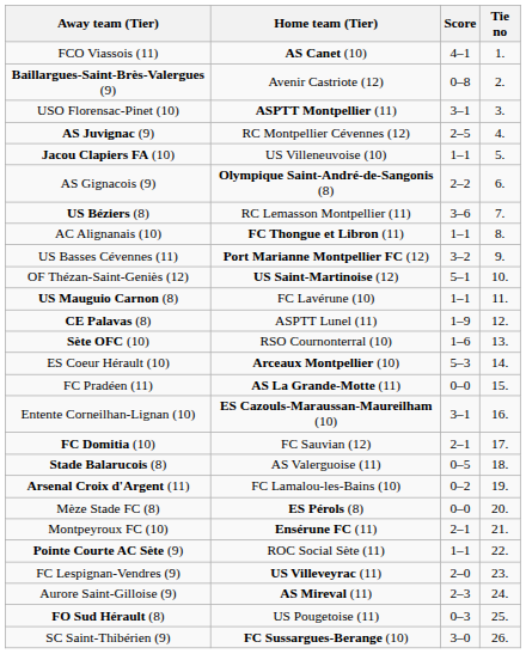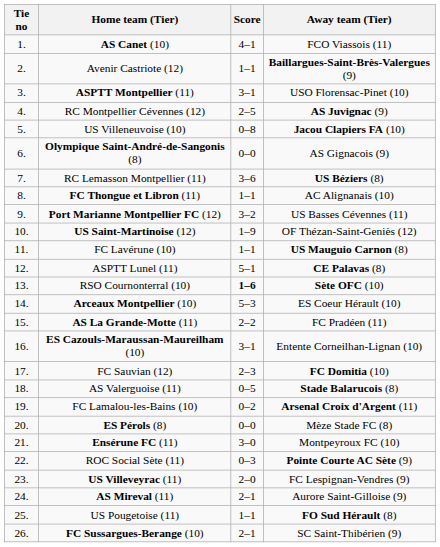 <table class="wikitable" style="text-align: center">
 <tr>
-<th>Away team (Tier)</th>
+<th>Tie no</th>
 <th>Home team (Tier)</th>
 <th>Score</th>
-<th>Tie no</th>
+<th>Away team (Tier)</th>
 </tr>
 <tr>
-<td>FCO Viassois (11)</td>
+<td>1.</td>
 <td><strong>AS Canet</strong> (10)</td>
 <td>4–1</td>
-<td>1.</td>
+<td>FCO Viassois (11)</td>
 </tr>
 <tr>
+<td>2.</td>
+<td>Avenir Castriote (12)</td>
+<td>1–1 </td>
 <td><strong>Baillargues-Saint-Brès-Valergues</strong> (9)</td>
-<td>Avenir Castriote (12)</td>
-<td>0–8</td>
-<td>2.</td>
 </tr>
 <tr>
-<td>USO Florensac-Pinet (10)</td>
+<td>3.</td>
 <td><strong>ASPTT Montpellier</strong> (11)</td>
 <td>3–1</td>
-<td>3.</td>
+<td>USO Florensac-Pinet (10)</td>
 </tr>
 <tr>
-<td><strong>AS Juvignac</strong> (9)</td>
+<td>4.</td>
 <td>RC Montpellier Cévennes (12)</td>
 <td>2–5</td>
-<td>4.</td>
+<td><strong>AS Juvignac</strong> (9)</td>
 </tr>
 <tr>
+<td>5.</td>
+<td>US Villeneuvoise (10)</td>
+<td>0–8</td>
 <td><strong>Jacou Clapiers FA</strong> (10)</td>
-<td>US Villeneuvoise (10)</td>
-<td>1–1 </td>
-<td>5.</td>
 </tr>
 <tr>
+<td>6.</td>
+<td><strong>Olympique Saint-André-de-Sangonis</strong> (8)</td>
+<td>0–0 </td>
 <td>AS Gignacois (9)</td>
-<td><strong>Olympique Saint-André-de-Sangonis</strong> (8)</td>
-<td>2–2 </td>
-<td>6.</td>
 </tr>
 <tr>
-<td><strong>US Béziers</strong> (8)</td>
+<td>7.</td>
 <td>RC Lemasson Montpellier (11)</td>
 <td>3–6</td>
-<td>7.</td>
+<td><strong>US Béziers</strong> (8)</td>
 </tr>
 <tr>
-<td>AC Alignanais (10)</td>
+<td>8.</td>
 <td><strong>FC Thongue et Libron</strong> (11)</td>
 <td>1–1 </td>
-<td>8.</td>
+<td>AC Alignanais (10)</td>
 </tr>
 <tr>
-<td>US Basses Cévennes (11)</td>
+<td>9.</td>
 <td><strong>Port Marianne Montpellier FC</strong> (12)</td>
 <td>3–2</td>
-<td>9.</td>
+<td>US Basses Cévennes (11)</td>
 </tr>
 <tr>
+<td>10.</td>
+<td><strong>US Saint-Martinoise</strong> (12)</td>
+<td>1–9</td>
 <td>OF Thézan-Saint-Geniès (12)</td>
-<td><strong>US Saint-Martinoise</strong> (12)</td>
-<td>5–1</td>
-<td>10.</td>
 </tr>
 <tr>
-<td><strong>US Mauguio Carnon</strong> (8)</td>
+<td>11.</td>
 <td>FC Lavérune (10)</td>
 <td>1–1 </td>
-<td>11.</td>
+<td><strong>US Mauguio Carnon</strong> (8)</td>
 </tr>
 <tr>
+<td>12.</td>
+<td>ASPTT Lunel (11)</td>
+<td>5–1</td>
 <td><strong>CE Palavas</strong> (8)</td>
-<td>ASPTT Lunel (11)</td>
-<td>1–9</td>
-<td>12.</td>
 </tr>
 <tr>
+<td>13.</td>
+<td>RSO Cournonterral (10)</td>
+<td><strong>1–6</strong></td>
 <td><strong>Sète OFC</strong> (10)</td>
-<td>RSO Cournonterral (10)</td>
-<td>1–6</td>
-<td>13.</td>
 </tr>
 <tr>
-<td>ES Coeur Hérault (10)</td>
+<td>14.</td>
 <td><strong>Arceaux Montpellier</strong> (10)</td>
 <td>5–3</td>
-<td>14.</td>
+<td>ES Coeur Hérault (10)</td>
 </tr>
 <tr>
+<td>15.</td>
+<td><strong>AS La Grande-Motte</strong> (11)</td>
+<td>2–2 </td>
 <td>FC Pradéen (11)</td>
-<td><strong>AS La Grande-Motte</strong> (11)</td>
-<td>0–0 </td>
-<td>15.</td>
 </tr>
 <tr>
-<td>Entente Corneilhan-Lignan (10)</td>
+<td>16.</td>
 <td><strong>ES Cazouls-Maraussan-Maureilham</strong> (10)</td>
 <td>3–1</td>
-<td>16.</td>
+<td>Entente Corneilhan-Lignan (10)</td>
 </tr>
 <tr>
+<td>17.</td>
+<td>FC Sauvian (12)</td>
+<td>2–3</td>
 <td><strong>FC Domitia</strong> (10)</td>
-<td>FC Sauvian (12)</td>
-<td>2–1</td>
-<td>17.</td>
 </tr>
 <tr>
-<td><strong>Stade Balarucois</strong> (8)</td>
+<td>18.</td>
 <td>AS Valerguoise (11)</td>
 <td>0–5</td>
-<td>18.</td>
+<td><strong>Stade Balarucois</strong> (8)</td>
 </tr>
 <tr>
-<td><strong>Arsenal Croix d'Argent</strong> (11)</td>
+<td>19.</td>
 <td>FC Lamalou-les-Bains (10)</td>
 <td>0–2</td>
-<td>19.</td>
+<td><strong>Arsenal Croix d'Argent</strong> (11)</td>
 </tr>
 <tr>
-<td>Mèze Stade FC (8)</td>
+<td>20.</td>
 <td><strong>ES Pérols</strong> (8)</td>
 <td>0–0 </td>
-<td>20.</td>
+<td>Mèze Stade FC (8)</td>
 </tr>
 <tr>
+<td>21.</td>
+<td><strong>Ensérune FC</strong> (11)</td>
+<td>3–0</td>
 <td>Montpeyroux FC (10)</td>
-<td><strong>Ensérune FC</strong> (11)</td>
-<td>2–1</td>
-<td>21.</td>
 </tr>
 <tr>
+<td>22.</td>
+<td>ROC Social Sète (11)</td>
+<td>0–3</td>
 <td><strong>Pointe Courte AC Sète</strong> (9)</td>
-<td>ROC Social Sète (11)</td>
-<td>1–1 </td>
-<td>22.</td>
 </tr>
 <tr>
-<td>FC Lespignan-Vendres (9)</td>
+<td>23.</td>
 <td><strong>US Villeveyrac</strong> (11)</td>
 <td>2–0</td>
-<td>23.</td>
+<td>FC Lespignan-Vendres (9)</td>
 </tr>
 <tr>
+<td>24.</td>
+<td><strong>AS Mireval</strong> (11)</td>
+<td>2–1</td>
 <td>Aurore Saint-Gilloise (9)</td>
-<td><strong>AS Mireval</strong> (11)</td>
-<td>2–3</td>
-<td>24.</td>
 </tr>
 <tr>
+<td>25.</td>
+<td>US Pougetoise (11)</td>
+<td>1–1 </td>
 <td><strong>FO Sud Hérault</strong> (8)</td>
-<td>US Pougetoise (11)</td>
-<td>0–3</td>
-<td>25.</td>
 </tr>
 <tr>
+<td>26.</td>
+<td><strong>FC Sussargues-Berange</strong> (10)</td>
+<td>2–1</td>
 <td>SC Saint-Thibérien (9)</td>
-<td><strong>FC Sussargues-Berange</strong> (10)</td>
-<td>3–0</td>
-<td>26.</td>
 </tr>
 </table>
